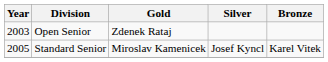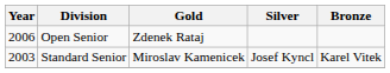 <table class="wikitable sortable" style="text-align: left;">
 <tr>
 <th>Year</th>
 <th>Division</th>
 <th> Gold</th>
 <th> Silver</th>
 <th> Bronze</th>
 </tr>
 <tr>
-<td>2003</td>
+<td>2006</td>
 <td>Open Senior</td>
 <td>Zdenek Rataj</td>
 <td></td>
 <td></td>
 </tr>
 <tr>
-<td>2005</td>
+<td>2003</td>
 <td>Standard Senior</td>
 <td>Miroslav Kamenicek</td>
 <td>Josef Kyncl</td>
 <td>Karel Vitek</td>
 </tr>
 <tr>
 </tr>
 </table>
